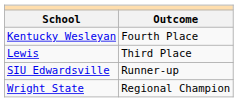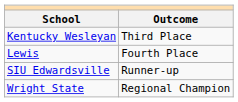 <table class="wikitable" style="float:left; margin-right:1em;">
 <tr>
 <th colspan="3" style="background:#ffdead;"></th>
 </tr>
 <tr>
 <th>School</th>
 <th>Outcome</th>
 </tr>
 <tr>
 <td><a href='#'>Kentucky Wesleyan</a></td>
-<td>Fourth Place</td>
+<td>Third Place</td>
 </tr>
 <tr>
 <td><a href='#'>Lewis</a></td>
-<td>Third Place</td>
+<td>Fourth Place</td>
 </tr>
 <tr>
 <td><a href='#'>SIU Edwardsville</a></td>
 <td>Runner-up</td>
 </tr>
 <tr>
 <td><a href='#'>Wright State</a></td>
 <td>Regional Champion</td>
 </tr>
 </table>
